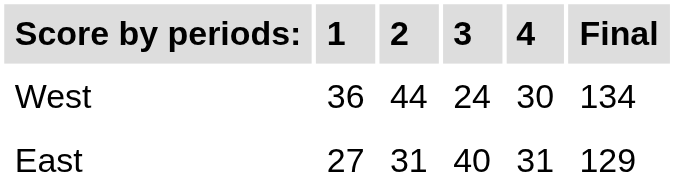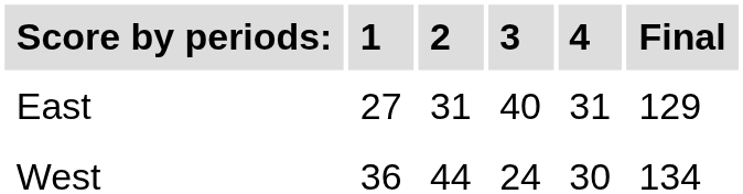 <table cellpadding=5>
 <tr bgcolor="#dddddd">
 <td><strong>Score by periods:</strong></td>
 <td><strong>1</strong></td>
 <td><strong>2</strong></td>
 <td><strong>3</strong></td>
 <td><strong>4</strong></td>
 <td><strong>Final</strong></td>
 </tr>
 <tr>
+<td>East</td>
+<td>27</td>
+<td>31</td>
+<td>40</td>
+<td>31</td>
+<td>129</td>
+</tr>
+<tr>
 <td>West</td>
 <td>36</td>
 <td>44</td>
 <td>24</td>
 <td>30</td>
 <td>134</td>
 </tr>
 <tr>
-<td>East</td>
-<td>27</td>
-<td>31</td>
-<td>40</td>
-<td>31</td>
-<td>129</td>
-</tr>
-<tr>
 </tr>
 </table>
